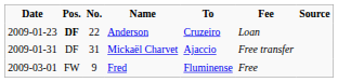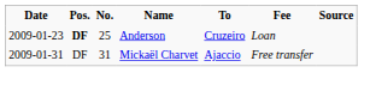 <table class= border="2" cellpadding="4" cellspacing="0" style="text-align:centre; margin: 1em 1em 1em 0; background: #f9f9f9; border: 1px #aaa solid; border-collapse: collapse; font-size: 95%;">
 <tr>
 <th>Date</th>
 <th>Pos.</th>
 <th>No.</th>
 <th>Name</th>
 <th>To</th>
 <th>Fee</th>
 <th>Source</th>
 </tr>
 <tr>
 <td>2009-01-23</td>
 <td align=center><strong>DF</strong></td>
-<td align=center>22</td>
+<td align=center>25</td>
 <td> <a href='#'>Anderson</a></td>
 <td> <a href='#'>Cruzeiro</a></td>
 <td><em>Loan</em></td>
 <td></td>
 </tr>
 <tr>
 <td>2009-01-31</td>
 <td align=center>DF</td>
 <td align=center>31</td>
 <td> <a href='#'>Mickaël Charvet</a></td>
 <td> <a href='#'>Ajaccio</a></td>
 <td><em>Free transfer</em></td>
 <td></td>
 </tr>
-<tr>
-<td>2009-03-01</td>
-<td align=center>FW</td>
-<td align=center>9</td>
-<td> <a href='#'>Fred</a></td>
-<td> <a href='#'>Fluminense</a></td>
-<td><em>Free</em></td>
-<td></td>
-</tr>
 </table>
